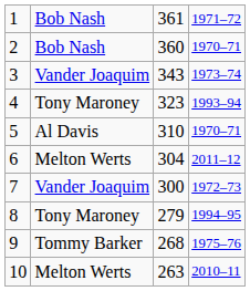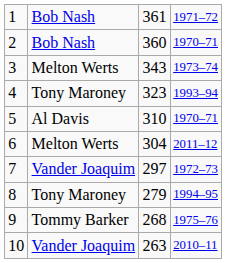 <table class="wikitable">
 <tr>
 </tr>
 <tr>
 <td>1</td>
 <td><a href='#'>Bob Nash</a></td>
 <td>361</td>
 <td style="font-size:80%;"><a href='#'>1971–72</a></td>
 </tr>
 <tr>
 <td>2</td>
 <td><a href='#'>Bob Nash</a></td>
 <td>360</td>
 <td style="font-size:80%;"><a href='#'>1970–71</a></td>
 </tr>
 <tr>
 <td>3</td>
-<td><a href='#'>Vander Joaquim</a></td>
+<td>Melton Werts</td>
 <td>343</td>
 <td style="font-size:80%;"><a href='#'>1973–74</a></td>
 </tr>
 <tr>
 <td>4</td>
 <td>Tony Maroney</td>
 <td>323</td>
 <td style="font-size:80%;"><a href='#'>1993–94</a></td>
 </tr>
 <tr>
 <td>5</td>
 <td>Al Davis</td>
 <td>310</td>
 <td style="font-size:80%;"><a href='#'>1970–71</a></td>
 </tr>
 <tr>
 <td>6</td>
 <td>Melton Werts</td>
 <td>304</td>
 <td style="font-size:80%;"><a href='#'>2011–12</a></td>
 </tr>
 <tr>
 <td>7</td>
 <td><a href='#'>Vander Joaquim</a></td>
-<td>300</td>
+<td>297</td>
 <td style="font-size:80%;"><a href='#'>1972–73</a></td>
 </tr>
 <tr>
 <td>8</td>
 <td>Tony Maroney</td>
 <td>279</td>
 <td style="font-size:80%;"><a href='#'>1994–95</a></td>
 </tr>
 <tr>
 <td>9</td>
 <td>Tommy Barker</td>
 <td>268</td>
 <td style="font-size:80%;"><a href='#'>1975–76</a></td>
 </tr>
 <tr>
 <td>10</td>
-<td>Melton Werts</td>
+<td><a href='#'>Vander Joaquim</a></td>
 <td>263</td>
 <td style="font-size:80%;"><a href='#'>2010–11</a></td>
 </tr>
 </table>
